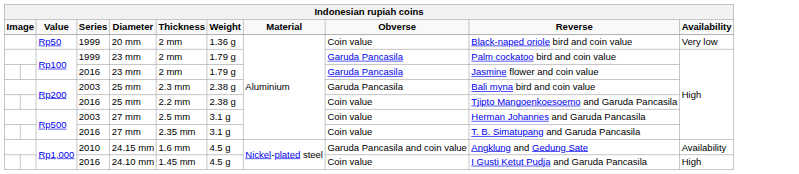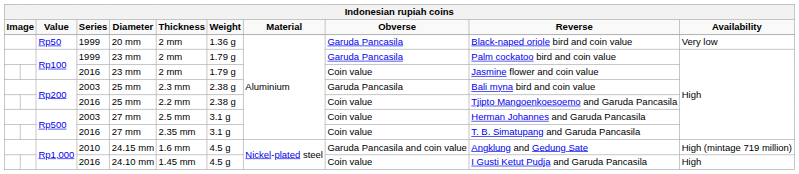 <table class="wikitable" style="font-size: 90%">
 <tr>
 <th colspan="11">Indonesian rupiah coins</th>
 </tr>
 <tr style="font-weight:bold; text-align:center;">
 <td colspan="2">Image</td>
 <td>Value</td>
 <td>Series</td>
 <td>Diameter</td>
 <td>Thickness</td>
 <td>Weight</td>
 <td>Material</td>
 <td>Obverse</td>
 <td>Reverse</td>
 <td>Availability</td>
 </tr>
 <tr style="background:white;">
 </tr>
 <tr style="background:white;">
 <td colspan="2"></td>
 <td rowspan="1"><a href='#'>Rp50</a></td>
 <td>1999</td>
 <td>20 mm</td>
 <td>2 mm</td>
 <td>1.36 g</td>
 <td rowspan="7">Aluminium</td>
-<td>Coin value</td>
+<td><a href='#'>Garuda Pancasila</a></td>
 <td><a href='#'>Black-naped oriole</a> bird and coin value</td>
 <td>Very low</td>
 </tr>
 <tr style="background:white;">
 <td colspan="2"></td>
 <td rowspan="2"><a href='#'>Rp100</a></td>
 <td>1999</td>
 <td>23 mm</td>
 <td>2 mm</td>
 <td>1.79 g</td>
 <td><a href='#'>Garuda Pancasila</a></td>
 <td><a href='#'>Palm cockatoo</a> bird and coin value</td>
 <td rowspan="6">High</td>
 </tr>
 <tr style="background:white;">
 <td></td>
 <td></td>
 <td>2016</td>
 <td>23 mm</td>
 <td>2 mm</td>
 <td>1.79 g</td>
-<td><a href='#'>Garuda Pancasila</a></td>
+<td>Coin value</td>
 <td><a href='#'>Jasmine</a> flower and coin value</td>
 </tr>
 <tr style="background:white;">
 <td colspan="2"></td>
 <td rowspan="2"><a href='#'>Rp200</a></td>
 <td>2003</td>
 <td>25 mm</td>
 <td>2.3 mm</td>
 <td>2.38 g</td>
 <td>Garuda Pancasila</td>
 <td><a href='#'>Bali myna</a> bird and coin value</td>
 </tr>
 <tr style="background:white;">
 <td></td>
 <td></td>
 <td>2016</td>
 <td>25 mm</td>
 <td>2.2 mm</td>
 <td>2.38 g</td>
 <td>Coin value</td>
 <td><a href='#'>Tjipto Mangoenkoesoemo</a> and Garuda Pancasila</td>
 </tr>
 <tr style="background:white;">
 <td colspan="2"></td>
 <td rowspan="2"><a href='#'>Rp500</a></td>
 <td>2003</td>
 <td>27 mm</td>
 <td>2.5 mm</td>
 <td>3.1 g</td>
 <td>Coin value</td>
 <td><a href='#'>Herman Johannes</a> and Garuda Pancasila</td>
 </tr>
 <tr style="background:white;">
 <td></td>
 <td></td>
 <td>2016</td>
 <td>27 mm</td>
 <td>2.35 mm</td>
 <td>3.1 g</td>
 <td>Coin value</td>
 <td><a href='#'>T. B. Simatupang</a> and Garuda Pancasila</td>
 </tr>
 <tr style="background:white;">
 <td colspan="2"></td>
 <td rowspan="2"><a href='#'>Rp1,000</a></td>
 <td>2010</td>
 <td>24.15 mm</td>
 <td>1.6 mm</td>
 <td>4.5 g</td>
 <td rowspan="2"><a href='#'>Nickel</a>-<a href='#'>plated</a> steel</td>
 <td>Garuda Pancasila and coin value</td>
 <td><a href='#'>Angklung</a> and <a href='#'>Gedung Sate</a></td>
-<td>Availability</td>
+<td>High (mintage 719 million)</td>
 </tr>
 <tr style="background:white;">
 <td></td>
 <td></td>
 <td>2016</td>
 <td>24.10 mm</td>
 <td>1.45 mm</td>
 <td>4.5 g</td>
 <td>Coin value</td>
 <td><a href='#'>I Gusti Ketut Pudja</a> and Garuda Pancasila</td>
 <td>High</td>
 </tr>
 </table>
